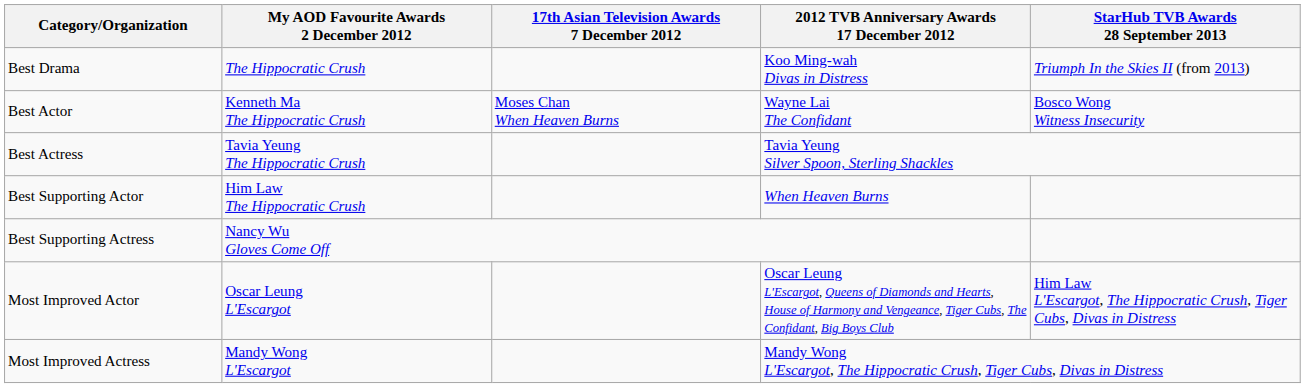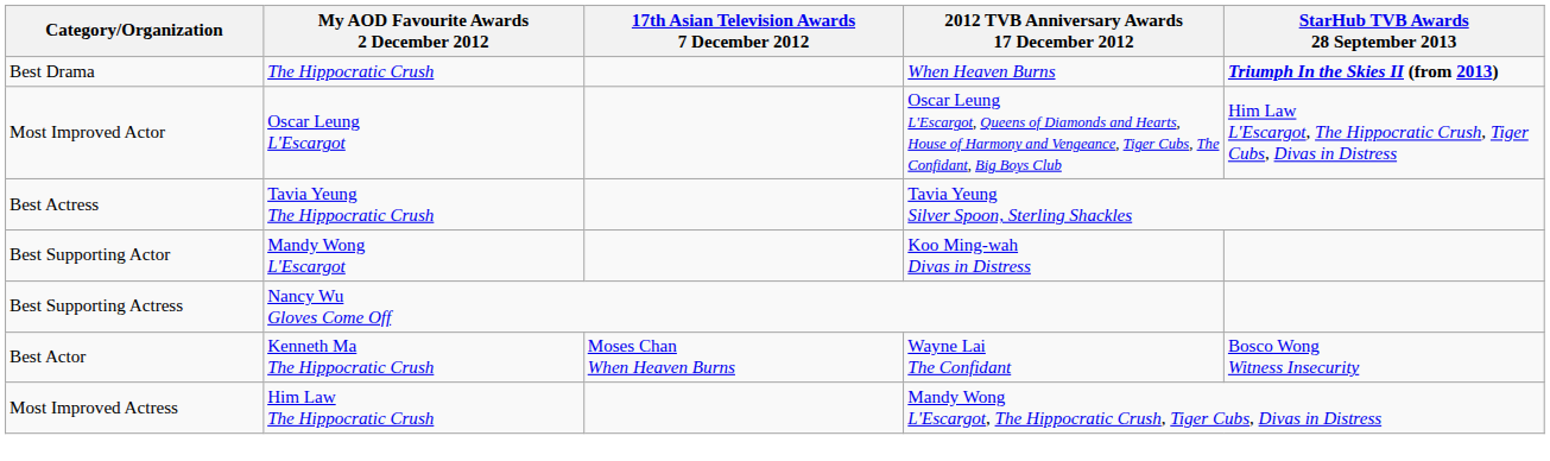 <table class="wikitable" style="font-size: 90%;">
 <tr>
 <th style="width:200px;">Category/Organization</th>
 <th style="width:250px;">My AOD Favourite Awards<br>2 December 2012</th>
 <th style="width:250px;"><a href='#'>17th Asian Television Awards</a><br>7 December 2012</th>
 <th style="width:250px;">2012 TVB Anniversary Awards<br> 17 December 2012</th>
 <th style="width:250px;"><a href='#'>StarHub TVB Awards</a><br>28 September 2013</th>
 </tr>
 <tr>
 <td>Best Drama</td>
 <td><em><a href='#'>The Hippocratic Crush</a></em></td>
 <td></td>
+<td><em><a href='#'>When Heaven Burns</a></em></td>
+<td><strong><em><a href='#'>Triumph In the Skies II</a></em> (from <a href='#'>2013</a>)</strong></td>
+</tr>
+<tr>
+<td>Most Improved Actor</td>
+<td><a href='#'>Oscar Leung</a><br><em><a href='#'>L'Escargot</a></em></td>
+<td></td>
+<td><a href='#'>Oscar Leung</a><br><small><em><a href='#'>L'Escargot</a></em>, <em><a href='#'>Queens of Diamonds and Hearts</a></em>, <em><a href='#'>House of Harmony and Vengeance</a></em>, <em><a href='#'>Tiger Cubs</a></em>, <em><a href='#'>The Confidant</a></em>, <em><a href='#'>Big Boys Club</a></em></small></td>
+<td><a href='#'>Him Law</a><br><em><a href='#'>L'Escargot</a></em>, <em><a href='#'>The Hippocratic Crush</a></em>, <em><a href='#'>Tiger Cubs</a></em>, <em><a href='#'>Divas in Distress</a></em></td>
+</tr>
+<tr>
+<td>Best Actress</td>
+<td><a href='#'>Tavia Yeung</a><br><em><a href='#'>The Hippocratic Crush</a></em></td>
+<td></td>
+<td colspan="2"><a href='#'>Tavia Yeung</a><br><em><a href='#'>Silver Spoon, Sterling Shackles</a></em></td>
+</tr>
+<tr>
+<td>Best Supporting Actor</td>
+<td><a href='#'>Mandy Wong</a><br><em><a href='#'>L'Escargot</a></em></td>
+<td></td>
 <td><a href='#'>Koo Ming-wah</a><br><em><a href='#'>Divas in Distress</a></em></td>
-<td><em><a href='#'>Triumph In the Skies II</a></em> (from <a href='#'>2013</a>)</td>
+<td></td>
+</tr>
+<tr>
+<td>Best Supporting Actress</td>
+<td colspan="3"><a href='#'>Nancy Wu</a><br><em><a href='#'>Gloves Come Off</a></em></td>
+<td></td>
 </tr>
 <tr>
 <td>Best Actor</td>
 <td><a href='#'>Kenneth Ma</a><br><em><a href='#'>The Hippocratic Crush</a></em></td>
 <td><a href='#'>Moses Chan</a><br><em><a href='#'>When Heaven Burns</a></em></td>
 <td><a href='#'>Wayne Lai</a><br><em><a href='#'>The Confidant</a></em></td>
 <td><a href='#'>Bosco Wong</a><br><em><a href='#'>Witness Insecurity</a></em></td>
 </tr>
 <tr>
-<td>Best Actress</td>
-<td><a href='#'>Tavia Yeung</a><br><em><a href='#'>The Hippocratic Crush</a></em></td>
-<td></td>
-<td colspan="2"><a href='#'>Tavia Yeung</a><br><em><a href='#'>Silver Spoon, Sterling Shackles</a></em></td>
-</tr>
-<tr>
-<td>Best Supporting Actor</td>
+<td>Most Improved Actress</td>
 <td><a href='#'>Him Law</a><br><em><a href='#'>The Hippocratic Crush</a></em></td>
-<td></td>
-<td><em><a href='#'>When Heaven Burns</a></em></td>
-<td></td>
-</tr>
-<tr>
-<td>Best Supporting Actress</td>
-<td colspan="3"><a href='#'>Nancy Wu</a><br><em><a href='#'>Gloves Come Off</a></em></td>
-<td></td>
-</tr>
-<tr>
-<td>Most Improved Actor</td>
-<td><a href='#'>Oscar Leung</a><br><em><a href='#'>L'Escargot</a></em></td>
-<td></td>
-<td><a href='#'>Oscar Leung</a><br><small><em><a href='#'>L'Escargot</a></em>, <em><a href='#'>Queens of Diamonds and Hearts</a></em>, <em><a href='#'>House of Harmony and Vengeance</a></em>, <em><a href='#'>Tiger Cubs</a></em>, <em><a href='#'>The Confidant</a></em>, <em><a href='#'>Big Boys Club</a></em></small></td>
-<td><a href='#'>Him Law</a><br><em><a href='#'>L'Escargot</a></em>, <em><a href='#'>The Hippocratic Crush</a></em>, <em><a href='#'>Tiger Cubs</a></em>, <em><a href='#'>Divas in Distress</a></em></td>
-</tr>
-<tr>
-<td>Most Improved Actress</td>
-<td><a href='#'>Mandy Wong</a><br><em><a href='#'>L'Escargot</a></em></td>
 <td></td>
 <td colspan="2"><a href='#'>Mandy Wong</a><br><em><a href='#'>L'Escargot</a></em>, <em><a href='#'>The Hippocratic Crush</a></em>, <em><a href='#'>Tiger Cubs</a></em>, <em><a href='#'>Divas in Distress</a></em></td>
 </tr>
 </table>
